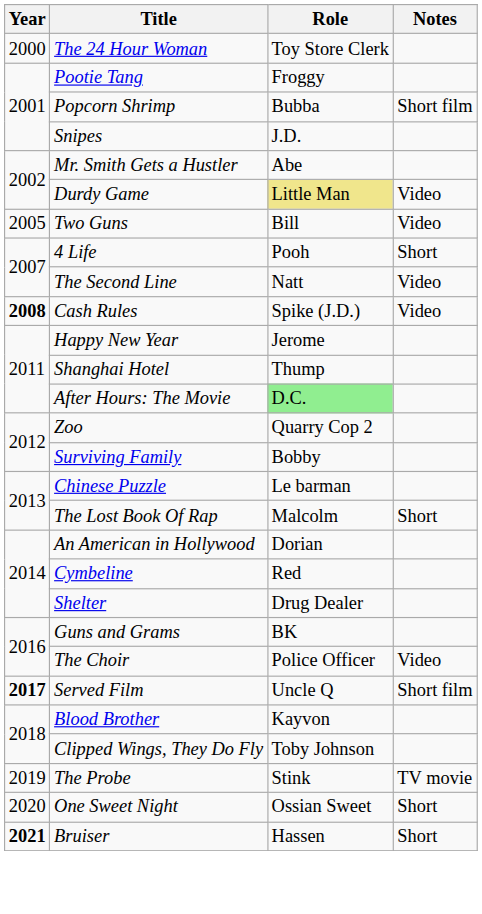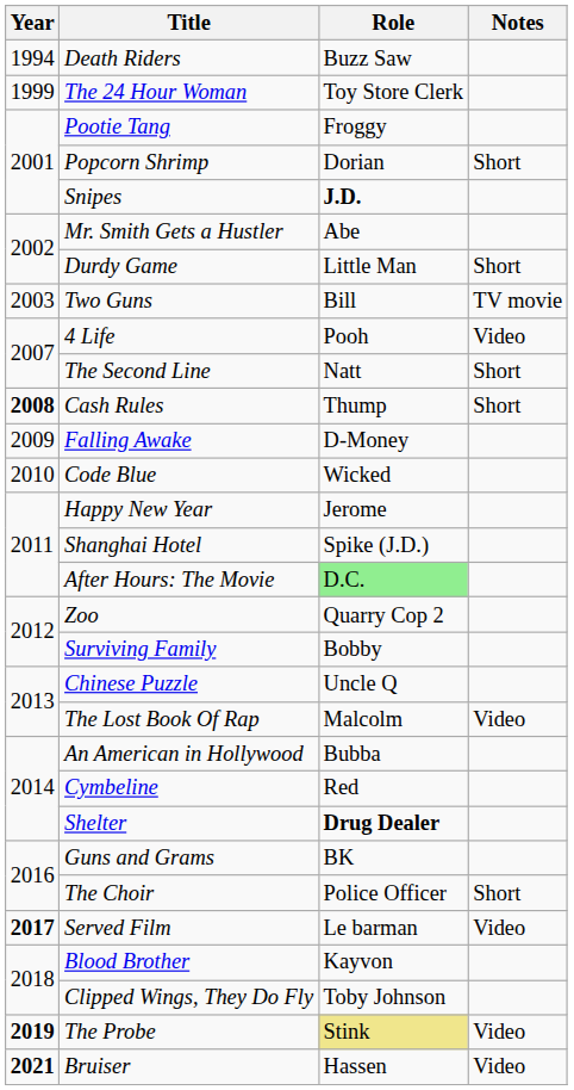 <table class="wikitable sortable">
 <tr>
 <th>Year</th>
 <th>Title</th>
 <th>Role</th>
 <th>Notes</th>
 </tr>
 <tr>
-<td>2000</td>
+<td>1994</td>
+<td><em>Death Riders</em></td>
+<td>Buzz Saw</td>
+<td></td>
+</tr>
+<tr>
+<td>1999</td>
 <td><em><a href='#'>The 24 Hour Woman</a></em></td>
 <td>Toy Store Clerk</td>
 <td></td>
 </tr>
 <tr>
 <td rowspan="3">2001</td>
 <td><em><a href='#'>Pootie Tang</a></em></td>
 <td>Froggy</td>
 <td></td>
 </tr>
 <tr>
 <td><em>Popcorn Shrimp</em></td>
-<td>Bubba</td>
-<td>Short film</td>
+<td>Dorian</td>
+<td>Short</td>
 </tr>
 <tr>
 <td><em>Snipes</em></td>
-<td>J.D.</td>
+<td><strong>J.D.</strong></td>
 <td></td>
 </tr>
 <tr>
 <td rowspan="2">2002</td>
 <td><em>Mr. Smith Gets a Hustler</em></td>
 <td>Abe</td>
 <td></td>
 </tr>
 <tr>
 <td><em>Durdy Game</em></td>
-<td style="background: khaki;">Little Man</td>
-<td>Video</td>
+<td>Little Man</td>
+<td>Short</td>
 </tr>
 <tr>
-<td>2005</td>
+<td>2003</td>
 <td><em>Two Guns</em></td>
 <td>Bill</td>
-<td>Video</td>
+<td>TV movie</td>
 </tr>
 <tr>
 <td rowspan="2">2007</td>
 <td><em>4 Life</em></td>
 <td>Pooh</td>
-<td>Short</td>
+<td>Video</td>
 </tr>
 <tr>
 <td><em>The Second Line</em></td>
 <td>Natt</td>
-<td>Video</td>
+<td>Short</td>
 </tr>
 <tr>
 <td><strong>2008</strong></td>
 <td><em>Cash Rules</em></td>
-<td>Spike (J.D.)</td>
-<td>Video</td>
+<td>Thump</td>
+<td>Short</td>
+</tr>
+<tr>
+<td>2009</td>
+<td><em><a href='#'>Falling Awake</a></em></td>
+<td>D-Money</td>
+<td></td>
+</tr>
+<tr>
+<td>2010</td>
+<td><em>Code Blue</em></td>
+<td>Wicked</td>
+<td></td>
 </tr>
 <tr>
 <td rowspan="3">2011</td>
 <td><em>Happy New Year</em></td>
 <td>Jerome</td>
 <td></td>
 </tr>
 <tr>
 <td><em>Shanghai Hotel</em></td>
-<td>Thump</td>
+<td>Spike (J.D.)</td>
 <td></td>
 </tr>
 <tr>
 <td><em>After Hours: The Movie</em></td>
 <td style="background: lightgreen;">D.C.</td>
 <td></td>
 </tr>
 <tr>
 <td rowspan="2">2012</td>
 <td><em>Zoo</em></td>
 <td>Quarry Cop 2</td>
 <td></td>
 </tr>
 <tr>
 <td><em><a href='#'>Surviving Family</a></em></td>
 <td>Bobby</td>
 <td></td>
 </tr>
 <tr>
 <td rowspan="2">2013</td>
 <td><em><a href='#'>Chinese Puzzle</a></em></td>
-<td>Le barman</td>
+<td>Uncle Q</td>
 <td></td>
 </tr>
 <tr>
 <td><em>The Lost Book Of Rap</em></td>
 <td>Malcolm</td>
-<td>Short</td>
+<td>Video</td>
 </tr>
 <tr>
 <td rowspan="3">2014</td>
 <td><em>An American in Hollywood</em></td>
-<td>Dorian</td>
+<td>Bubba</td>
 <td></td>
 </tr>
 <tr>
 <td><em><a href='#'>Cymbeline</a></em></td>
 <td>Red</td>
 <td></td>
 </tr>
 <tr>
 <td><em><a href='#'>Shelter</a></em></td>
-<td>Drug Dealer</td>
+<td><strong>Drug Dealer</strong></td>
 <td></td>
 </tr>
 <tr>
 <td rowspan="2">2016</td>
 <td><em>Guns and Grams</em></td>
 <td>BK</td>
 <td></td>
 </tr>
 <tr>
 <td><em>The Choir</em></td>
 <td>Police Officer</td>
-<td>Video</td>
+<td>Short</td>
 </tr>
 <tr>
 <td><strong>2017</strong></td>
 <td><em>Served Film</em></td>
-<td>Uncle Q</td>
-<td>Short film</td>
+<td>Le barman</td>
+<td>Video</td>
 </tr>
 <tr>
 <td rowspan="2">2018</td>
 <td><em><a href='#'>Blood Brother</a></em></td>
 <td>Kayvon</td>
 <td></td>
 </tr>
 <tr>
 <td><em>Clipped Wings, They Do Fly</em></td>
 <td>Toby Johnson</td>
 <td></td>
 </tr>
 <tr>
-<td>2019</td>
+<td><strong>2019</strong></td>
 <td><em>The Probe</em></td>
-<td>Stink</td>
-<td>TV movie</td>
-</tr>
-<tr>
-<td>2020</td>
-<td><em>One Sweet Night</em></td>
-<td>Ossian Sweet</td>
-<td>Short</td>
+<td style="background: khaki;">Stink</td>
+<td>Video</td>
 </tr>
 <tr>
 <td><strong>2021</strong></td>
 <td><em>Bruiser</em></td>
 <td>Hassen</td>
-<td>Short</td>
+<td>Video</td>
 </tr>
 <tr>
 </tr>
 </table>
